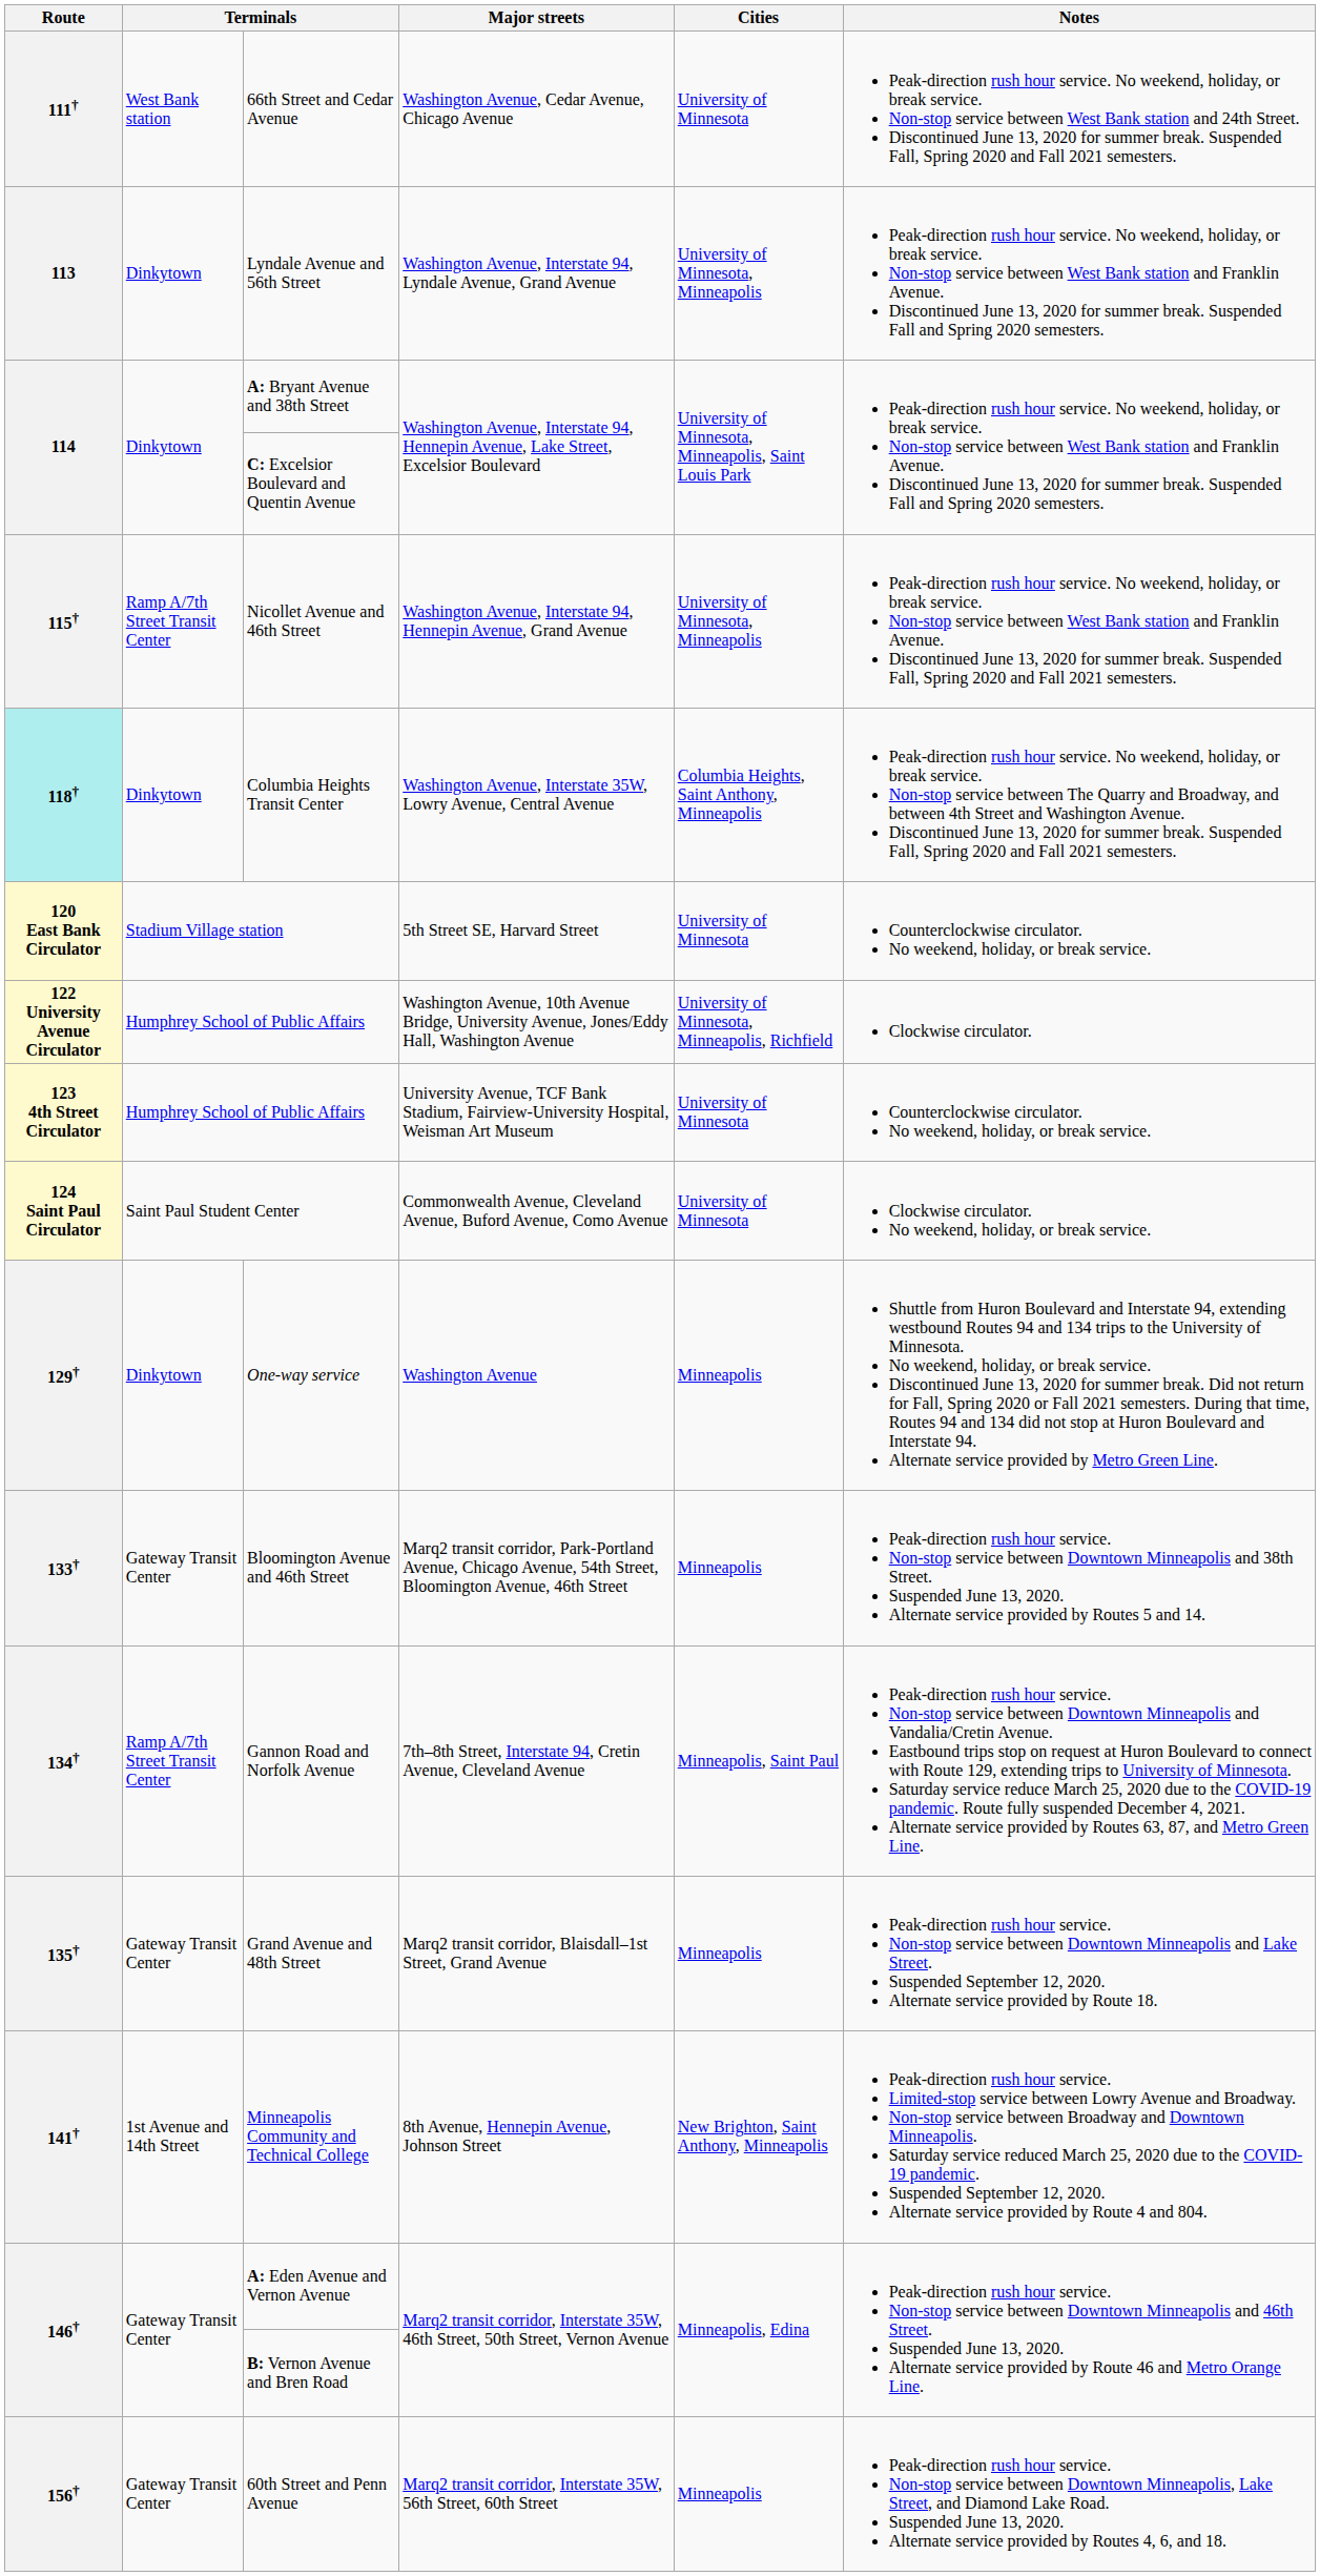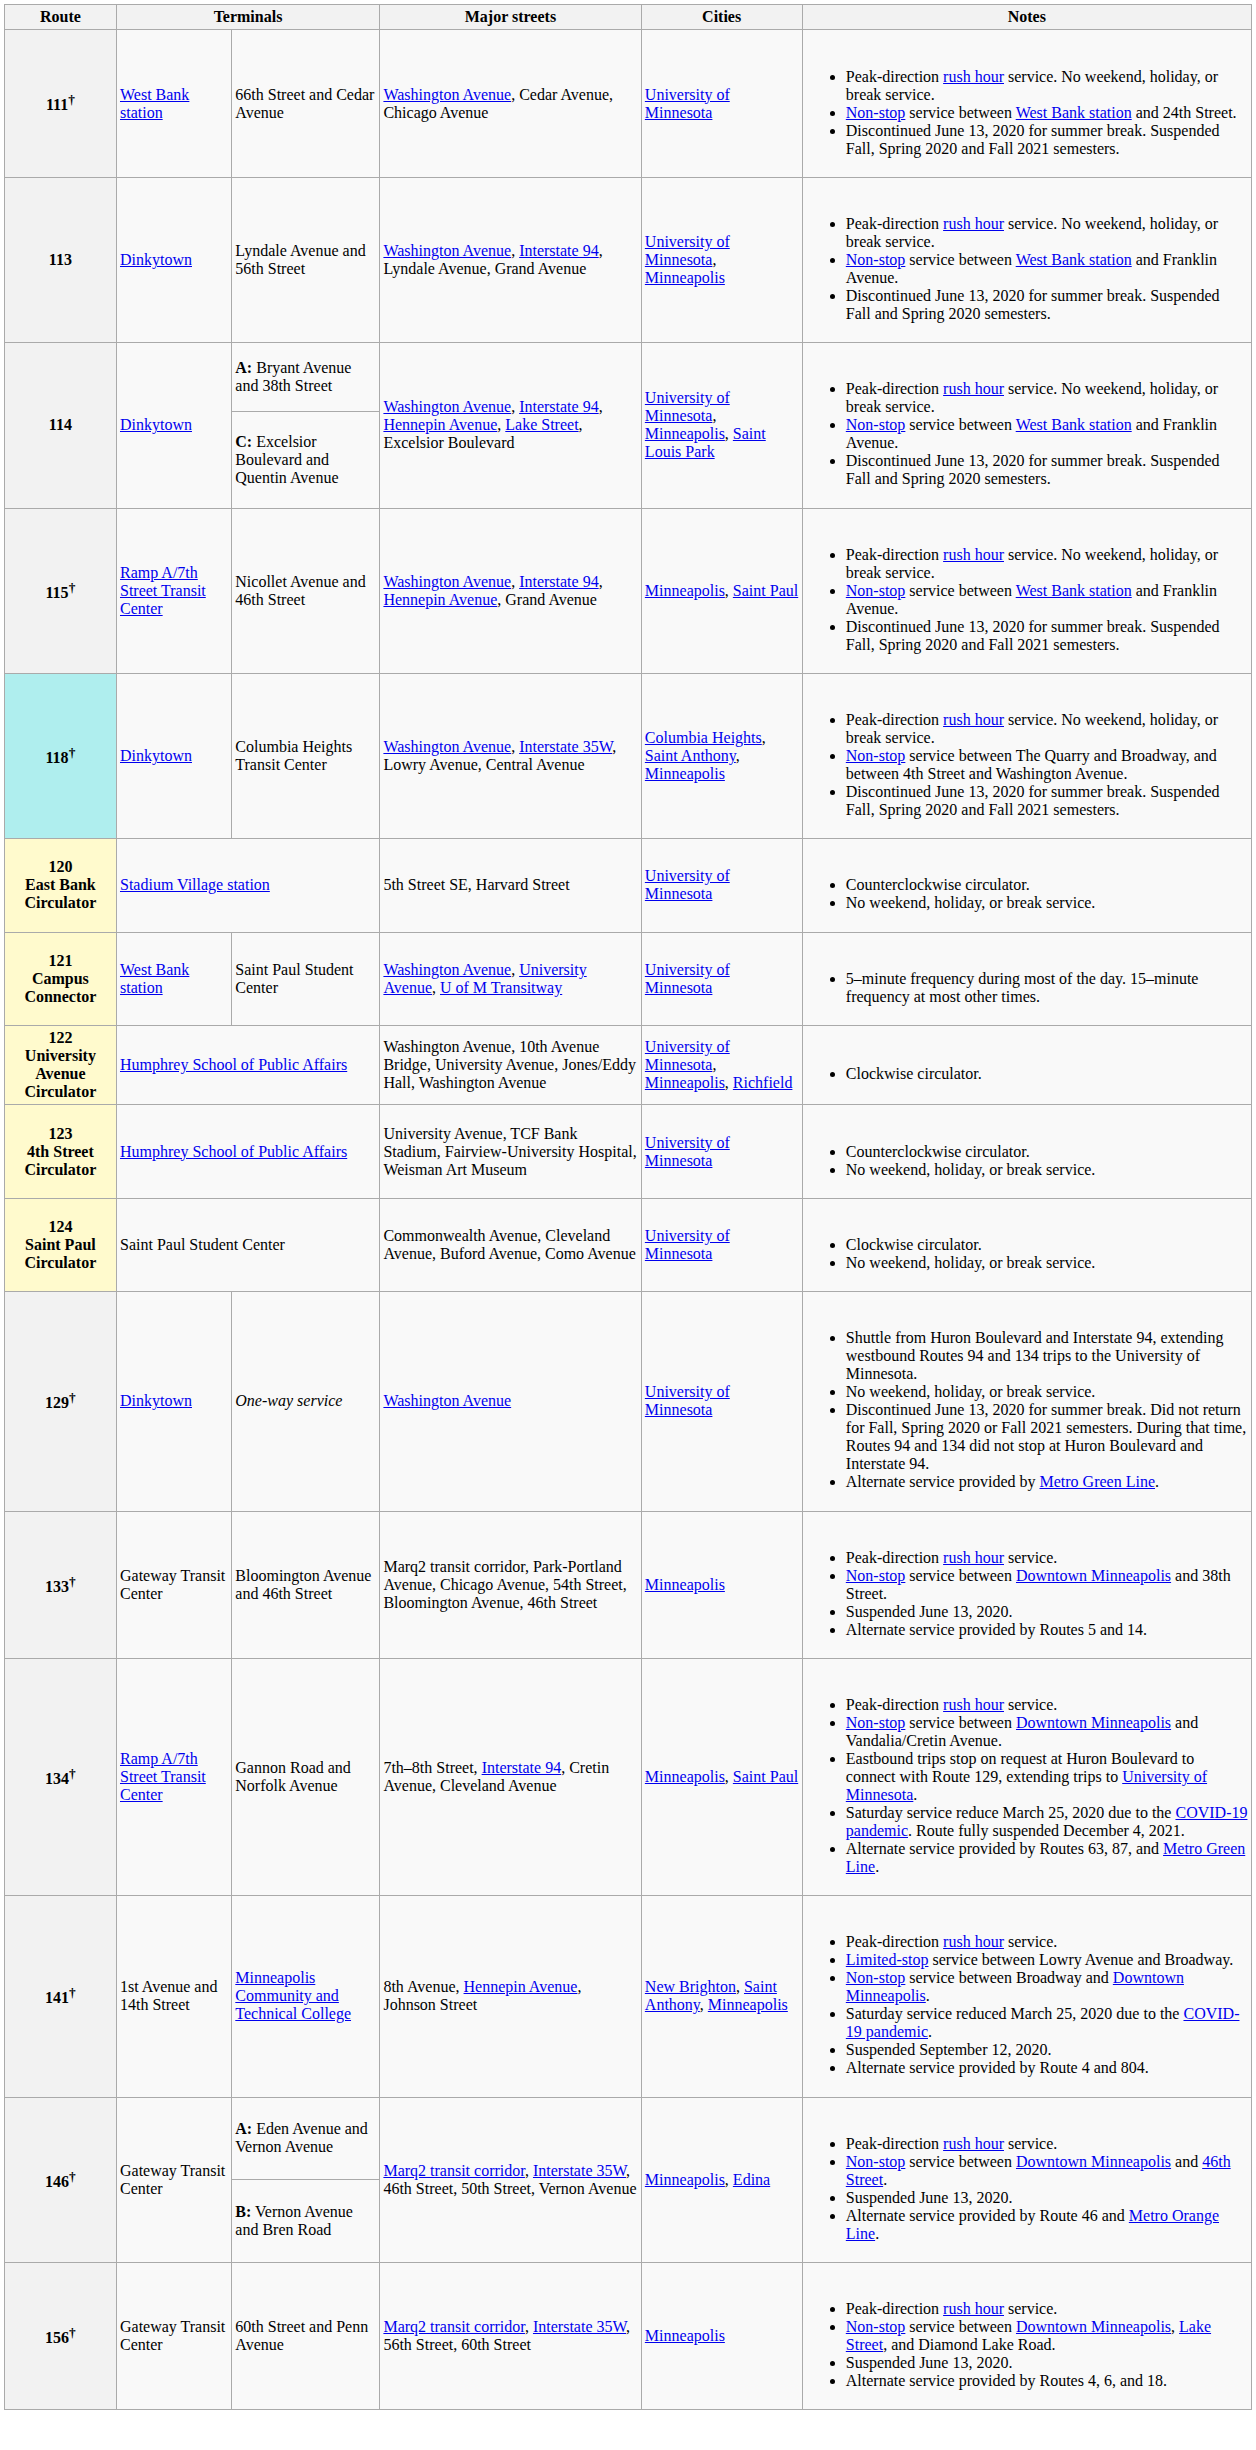 <table class=wikitable>
 <tr>
 <th>Route</th>
 <th colspan=2>Terminals</th>
 <th>Major streets</th>
 <th>Cities</th>
 <th>Notes</th>
 </tr>
 <tr>
 <th>111<sup>†</sup></th>
 <td><a href='#'>West Bank station</a></td>
 <td>66th Street and Cedar Avenue</td>
 <td><a href='#'>Washington Avenue</a>, Cedar Avenue, Chicago Avenue</td>
 <td><a href='#'>University of Minnesota</a></td>
 <td><br><ul><li>Peak-direction <a href='#'>rush hour</a> service. No weekend, holiday, or break service.</li><li><a href='#'>Non-stop</a> service between <a href='#'>West Bank station</a> and 24th Street.</li><li>Discontinued June 13, 2020 for summer break. Suspended Fall, Spring 2020 and Fall 2021 semesters.</li></ul></td>
 </tr>
 <tr>
 <th>113</th>
 <td><a href='#'>Dinkytown</a></td>
 <td>Lyndale Avenue and 56th Street</td>
 <td><a href='#'>Washington Avenue</a>, <a href='#'>Interstate 94</a>, Lyndale Avenue, Grand Avenue</td>
 <td><a href='#'>University of Minnesota</a>, <a href='#'>Minneapolis</a></td>
 <td><br><ul><li>Peak-direction <a href='#'>rush hour</a> service. No weekend, holiday, or break service.</li><li><a href='#'>Non-stop</a> service between <a href='#'>West Bank station</a> and Franklin Avenue.</li><li>Discontinued June 13, 2020 for summer break. Suspended Fall and Spring 2020 semesters.</li></ul></td>
 </tr>
 <tr>
 <th rowspan=2>114</th>
 <td rowspan=2><a href='#'>Dinkytown</a></td>
 <td><strong>A:</strong> Bryant Avenue and 38th Street</td>
 <td rowspan=2><a href='#'>Washington Avenue</a>, <a href='#'>Interstate 94</a>, <a href='#'>Hennepin Avenue</a>, <a href='#'>Lake Street</a>, Excelsior Boulevard</td>
 <td rowspan=2><a href='#'>University of Minnesota</a>, <a href='#'>Minneapolis</a>, <a href='#'>Saint Louis Park</a></td>
 <td rowspan=2><br><ul><li>Peak-direction <a href='#'>rush hour</a> service. No weekend, holiday, or break service.</li><li><a href='#'>Non-stop</a> service between <a href='#'>West Bank station</a> and Franklin Avenue.</li><li>Discontinued June 13, 2020 for summer break. Suspended Fall and Spring 2020 semesters.</li></ul></td>
 </tr>
 <tr>
 <td><strong>C:</strong> Excelsior Boulevard and Quentin Avenue</td>
 </tr>
 <tr>
 <th>115<sup>†</sup></th>
 <td><a href='#'>Ramp A/7th Street Transit Center</a></td>
 <td>Nicollet Avenue and 46th Street</td>
 <td><a href='#'>Washington Avenue</a>, <a href='#'>Interstate 94</a>, <a href='#'>Hennepin Avenue</a>, Grand Avenue</td>
-<td><a href='#'>University of Minnesota</a>, <a href='#'>Minneapolis</a></td>
+<td><a href='#'>Minneapolis</a>, <a href='#'>Saint Paul</a></td>
 <td><br><ul><li>Peak-direction <a href='#'>rush hour</a> service. No weekend, holiday, or break service.</li><li><a href='#'>Non-stop</a> service between <a href='#'>West Bank station</a> and Franklin Avenue.</li><li>Discontinued June 13, 2020 for summer break. Suspended Fall, Spring 2020 and Fall 2021 semesters.</li></ul></td>
 </tr>
 <tr>
 <th style="background-color:PaleTurquoise">118<sup>†</sup></th>
 <td><a href='#'>Dinkytown</a></td>
 <td>Columbia Heights Transit Center</td>
 <td><a href='#'>Washington Avenue</a>, <a href='#'>Interstate 35W</a>, Lowry Avenue, Central Avenue</td>
 <td><a href='#'>Columbia Heights</a>, <a href='#'>Saint Anthony</a>, <a href='#'>Minneapolis</a></td>
 <td><br><ul><li>Peak-direction <a href='#'>rush hour</a> service. No weekend, holiday, or break service.</li><li><a href='#'>Non-stop</a> service between The Quarry and Broadway, and between 4th Street and Washington Avenue.</li><li>Discontinued June 13, 2020 for summer break. Suspended Fall, Spring 2020 and Fall 2021 semesters.</li></ul></td>
 </tr>
 <tr>
 <th style="background-color:LemonChiffon">120<br>East Bank Circulator</th>
 <td colspan=2><a href='#'>Stadium Village station</a></td>
 <td>5th Street SE, Harvard Street</td>
 <td><a href='#'>University of Minnesota</a></td>
 <td><br><ul><li>Counterclockwise circulator.</li><li>No weekend, holiday, or break service.</li></ul></td>
+</tr>
+<tr>
+<th style="background-color:LemonChiffon">121<br>Campus Connector</th>
+<td><a href='#'>West Bank station</a></td>
+<td>Saint Paul Student Center</td>
+<td><a href='#'>Washington Avenue</a>, <a href='#'>University Avenue</a>, <a href='#'>U of M Transitway</a></td>
+<td><a href='#'>University of Minnesota</a></td>
+<td><br><ul><li>5–minute frequency during most of the day. 15–minute frequency at most other times.</li></ul></td>
 </tr>
 <tr>
 <th style="background-color:LemonChiffon">122<br>University Avenue Circulator</th>
 <td colspan=2><a href='#'>Humphrey School of Public Affairs</a></td>
 <td>Washington Avenue, 10th Avenue Bridge, University Avenue, Jones/Eddy Hall, Washington Avenue</td>
 <td><a href='#'>University of Minnesota</a>, <a href='#'>Minneapolis</a>, <a href='#'>Richfield</a></td>
 <td><br><ul><li>Clockwise circulator.</li></ul></td>
 </tr>
 <tr>
 <th style="background-color:LemonChiffon">123<br>4th Street Circulator</th>
 <td colspan=2><a href='#'>Humphrey School of Public Affairs</a></td>
 <td>University Avenue, TCF Bank Stadium, Fairview-University Hospital, Weisman Art Museum</td>
 <td><a href='#'>University of Minnesota</a></td>
 <td><br><ul><li>Counterclockwise circulator.</li><li>No weekend, holiday, or break service.</li></ul></td>
 </tr>
 <tr>
 <th style="background-color:LemonChiffon">124<br>Saint Paul Circulator</th>
 <td colspan=2>Saint Paul Student Center</td>
 <td>Commonwealth Avenue, Cleveland Avenue, Buford Avenue, Como Avenue</td>
 <td><a href='#'>University of Minnesota</a></td>
 <td><br><ul><li>Clockwise circulator.</li><li>No weekend, holiday, or break service.</li></ul></td>
 </tr>
 <tr>
 <th>129<sup>†</sup></th>
 <td><a href='#'>Dinkytown</a></td>
 <td><em>One-way service</em></td>
 <td><a href='#'>Washington Avenue</a></td>
-<td><a href='#'>Minneapolis</a></td>
+<td><a href='#'>University of Minnesota</a></td>
 <td><br><ul><li>Shuttle from Huron Boulevard and Interstate 94, extending westbound Routes 94 and 134 trips to the University of Minnesota.</li><li>No weekend, holiday, or break service.</li><li>Discontinued June 13, 2020 for summer break. Did not return for Fall, Spring 2020 or Fall 2021 semesters. During that time, Routes 94 and 134 did not stop at Huron Boulevard and Interstate 94.</li><li>Alternate service provided by <a href='#'>Metro Green Line</a>.</li></ul></td>
 </tr>
 <tr>
 <th>133<sup>†</sup></th>
 <td>Gateway Transit Center</td>
 <td>Bloomington Avenue and 46th Street</td>
 <td>Marq2 transit corridor, Park-Portland Avenue, Chicago Avenue, 54th Street, Bloomington Avenue, 46th Street</td>
 <td><a href='#'>Minneapolis</a></td>
 <td><br><ul><li>Peak-direction <a href='#'>rush hour</a> service.</li><li><a href='#'>Non-stop</a> service between <a href='#'>Downtown Minneapolis</a> and 38th Street.</li><li>Suspended June 13, 2020.</li><li>Alternate service provided by Routes 5 and 14.</li></ul></td>
 </tr>
 <tr>
 <th>134<sup>†</sup></th>
 <td><a href='#'>Ramp A/7th Street Transit Center</a></td>
 <td>Gannon Road and Norfolk Avenue</td>
 <td>7th–8th Street, <a href='#'>Interstate 94</a>, Cretin Avenue, Cleveland Avenue</td>
 <td><a href='#'>Minneapolis</a>, <a href='#'>Saint Paul</a></td>
 <td><br><ul><li>Peak-direction <a href='#'>rush hour</a> service.</li><li><a href='#'>Non-stop</a> service between <a href='#'>Downtown Minneapolis</a> and Vandalia/Cretin Avenue.</li><li>Eastbound trips stop on request at Huron Boulevard to connect with Route 129, extending trips to <a href='#'>University of Minnesota</a>.</li><li>Saturday service reduce March 25, 2020 due to the <a href='#'>COVID-19 pandemic</a>. Route fully suspended December 4, 2021.</li><li>Alternate service provided by Routes 63, 87, and <a href='#'>Metro Green Line</a>.</li></ul></td>
-</tr>
-<tr>
-<th>135<sup>†</sup></th>
-<td>Gateway Transit Center</td>
-<td>Grand Avenue and 48th Street</td>
-<td>Marq2 transit corridor, Blaisdall–1st Street, Grand Avenue</td>
-<td><a href='#'>Minneapolis</a></td>
-<td><br><ul><li>Peak-direction <a href='#'>rush hour</a> service.</li><li><a href='#'>Non-stop</a> service between <a href='#'>Downtown Minneapolis</a> and <a href='#'>Lake Street</a>.</li><li>Suspended September 12, 2020.</li><li>Alternate service provided by Route 18.</li></ul></td>
 </tr>
 <tr>
 <th>141<sup>†</sup></th>
 <td>1st Avenue and 14th Street</td>
 <td><a href='#'>Minneapolis Community and Technical College</a></td>
 <td>8th Avenue, <a href='#'>Hennepin Avenue</a>, Johnson Street</td>
 <td><a href='#'>New Brighton</a>, <a href='#'>Saint Anthony</a>, <a href='#'>Minneapolis</a></td>
 <td><br><ul><li>Peak-direction <a href='#'>rush hour</a> service.</li><li><a href='#'>Limited-stop</a> service between Lowry Avenue and Broadway.</li><li><a href='#'>Non-stop</a> service between Broadway and <a href='#'>Downtown Minneapolis</a>.</li><li>Saturday service reduced March 25, 2020 due to the <a href='#'>COVID-19 pandemic</a>.</li><li>Suspended September 12, 2020.</li><li>Alternate service provided by Route 4 and 804.</li></ul></td>
 </tr>
 <tr>
 <th rowspan=2>146<sup>†</sup></th>
 <td rowspan=2>Gateway Transit Center</td>
 <td><strong>A:</strong> Eden Avenue and Vernon Avenue</td>
 <td rowspan=2><a href='#'>Marq2 transit corridor</a>, <a href='#'>Interstate 35W</a>, 46th Street, 50th Street, Vernon Avenue</td>
 <td rowspan=2><a href='#'>Minneapolis</a>, <a href='#'>Edina</a></td>
 <td rowspan=2><br><ul><li>Peak-direction <a href='#'>rush hour</a> service.</li><li><a href='#'>Non-stop</a> service between <a href='#'>Downtown Minneapolis</a> and <a href='#'>46th Street</a>.</li><li>Suspended June 13, 2020.</li><li>Alternate service provided by Route 46 and <a href='#'>Metro Orange Line</a>.</li></ul></td>
 </tr>
 <tr>
 <td><strong>B:</strong> Vernon Avenue and Bren Road</td>
 </tr>
 <tr>
 <th>156<sup>†</sup></th>
 <td>Gateway Transit Center</td>
 <td>60th Street and Penn Avenue</td>
 <td><a href='#'>Marq2 transit corridor</a>, <a href='#'>Interstate 35W</a>, 56th Street, 60th Street</td>
 <td><a href='#'>Minneapolis</a></td>
 <td><br><ul><li>Peak-direction <a href='#'>rush hour</a> service.</li><li><a href='#'>Non-stop</a> service between <a href='#'>Downtown Minneapolis</a>, <a href='#'>Lake Street</a>, and Diamond Lake Road.</li><li>Suspended June 13, 2020.</li><li>Alternate service provided by Routes 4, 6, and 18.</li></ul></td>
 </tr>
 </table>
